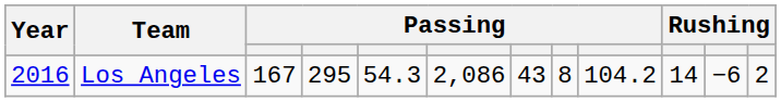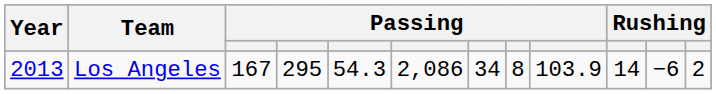 <table class="wikitable" style="text-align:center">
 <tr>
 <th rowspan=2>Year</th>
 <th rowspan=2>Team</th>
 <th colspan=7>Passing</th>
 <th colspan=3>Rushing</th>
 </tr>
 <tr>
 <th></th>
 <th></th>
 <th></th>
 <th></th>
 <th></th>
 <th></th>
 <th></th>
 <th></th>
 <th></th>
 <th></th>
 </tr>
 <tr>
-<td><a href='#'>2016</a></td>
+<td><a href='#'>2013</a></td>
 <td><a href='#'>Los Angeles</a></td>
 <td>167</td>
 <td>295</td>
 <td>54.3</td>
 <td>2,086</td>
-<td>43</td>
+<td>34</td>
 <td>8</td>
-<td>104.2</td>
+<td>103.9</td>
 <td>14</td>
 <td>−6</td>
 <td>2</td>
 </tr>
 </table>
